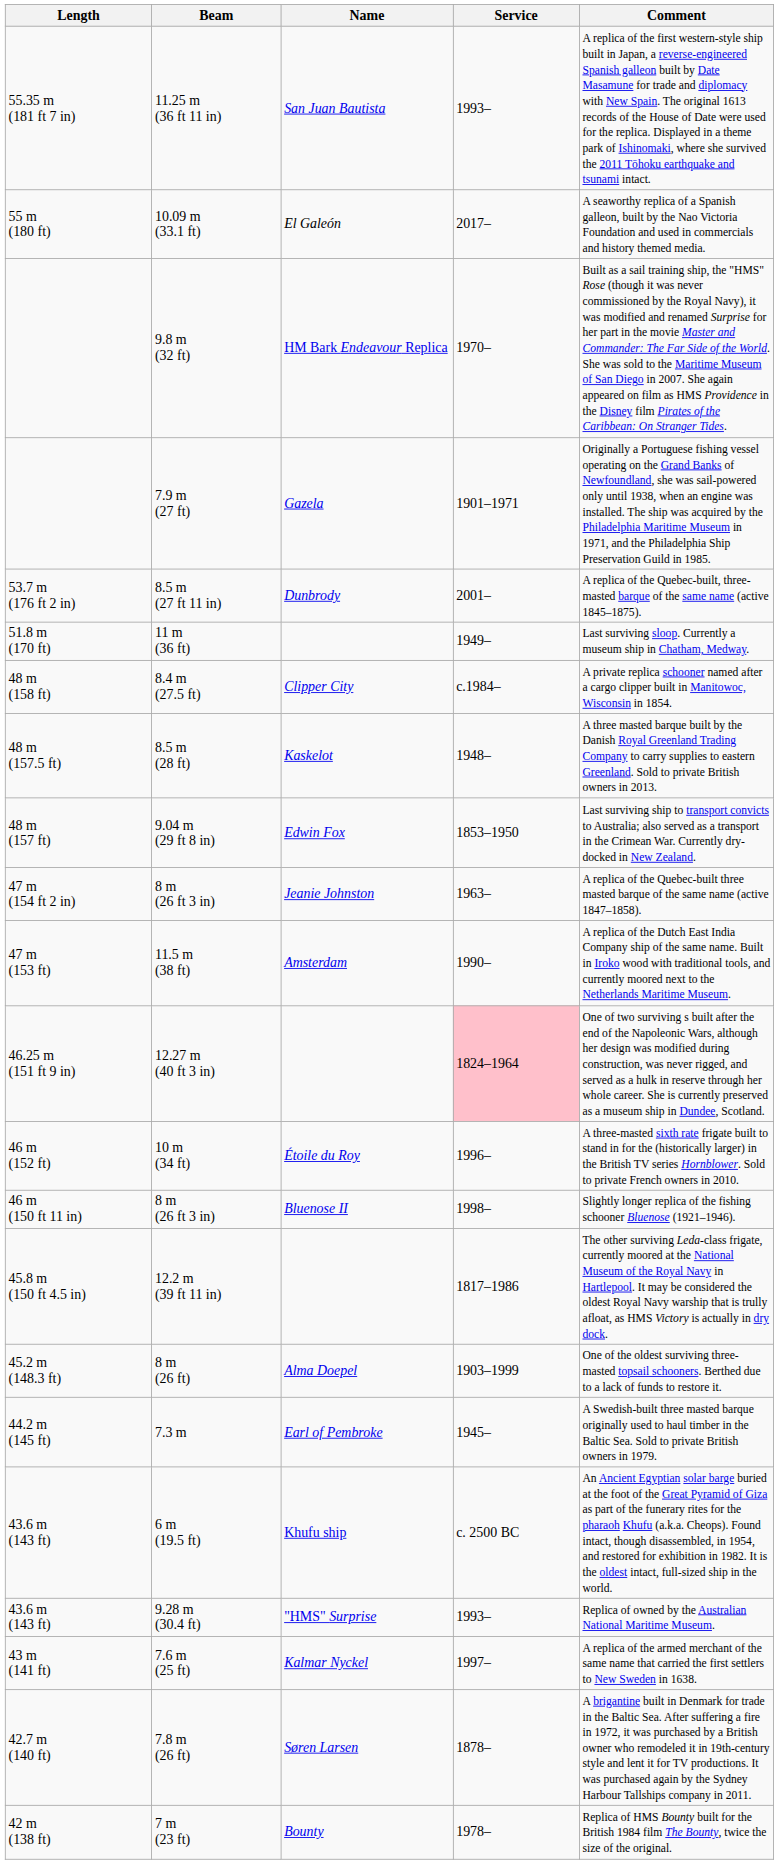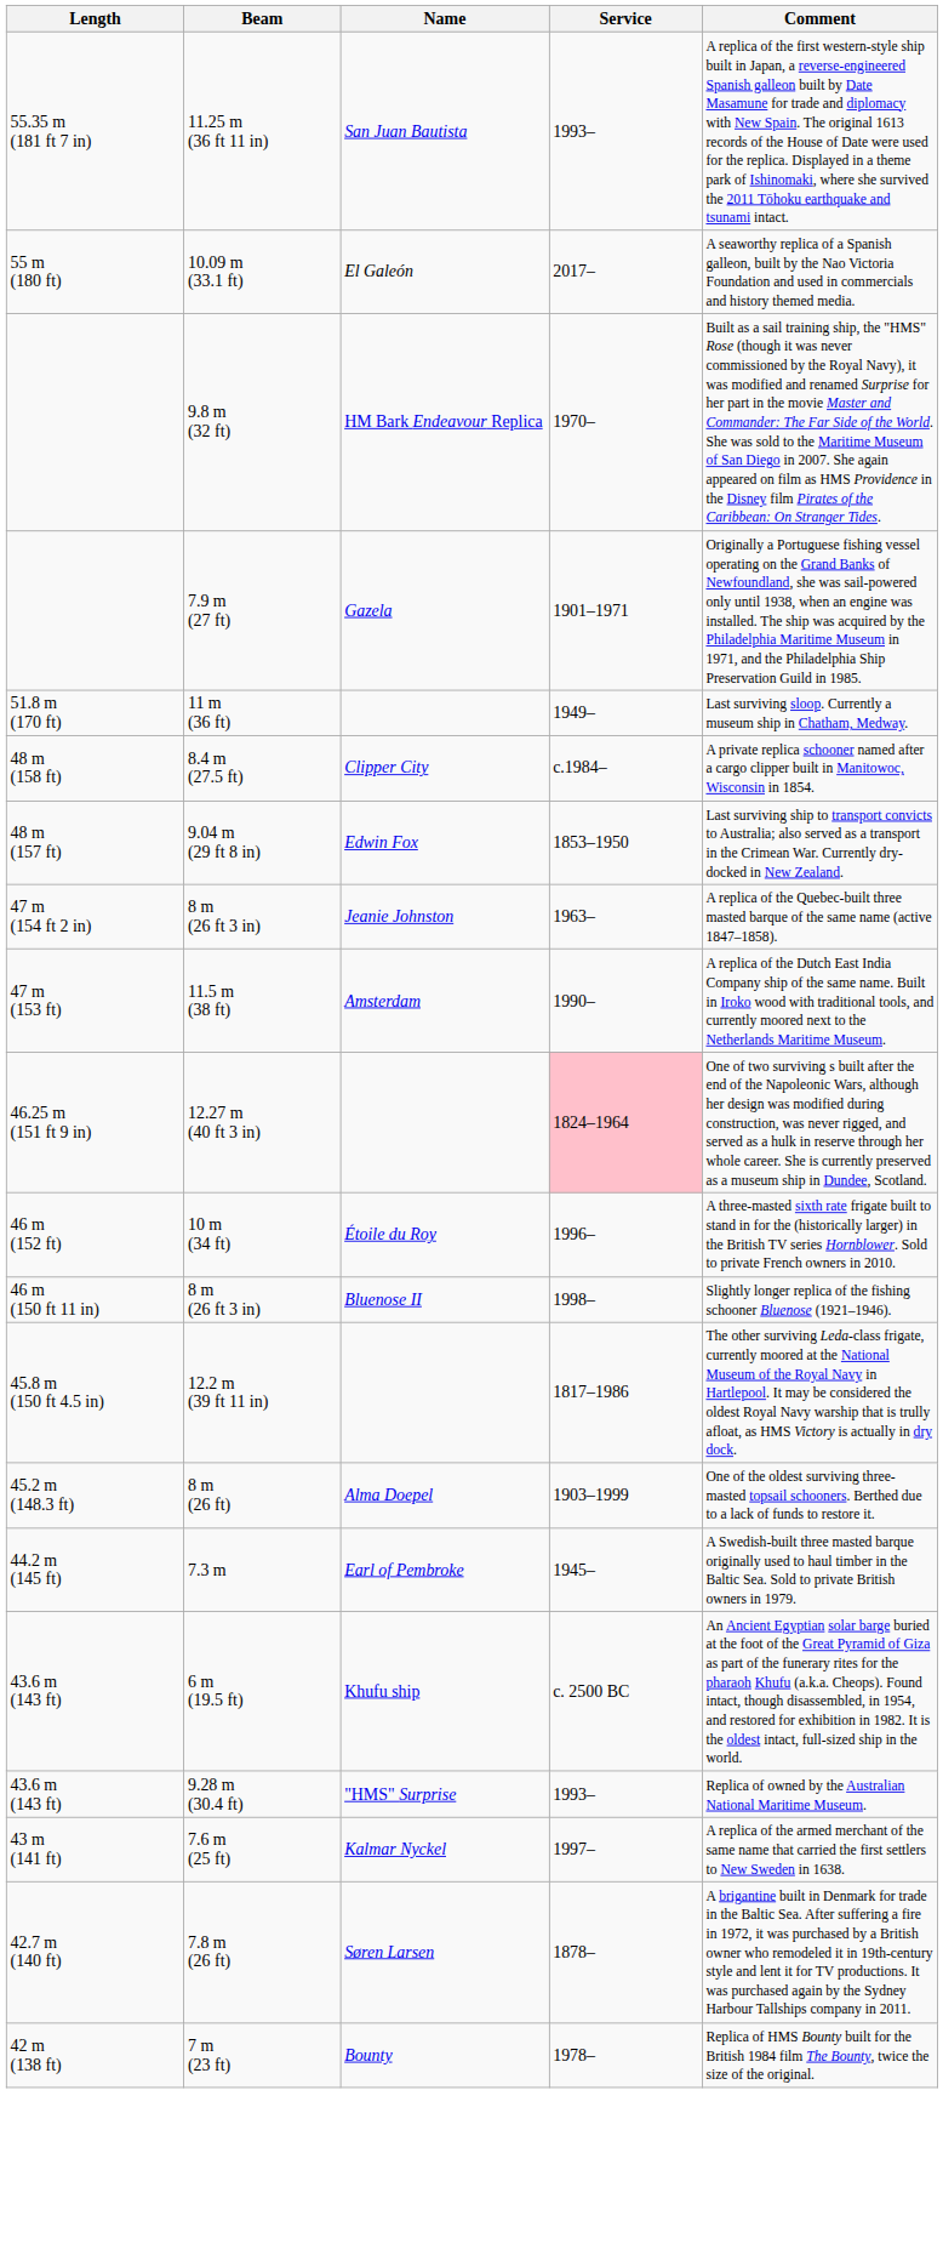 <table class="sortable wikitable" style="margin:1px; border:1px solid #ccc; width:100%;">
 <tr style="vertical-align:top; text-align:left; background:#ccc;">
 <th width="1"><strong>Length</strong></th>
 <th width="1"><strong>Beam</strong></th>
 <th width="1"><strong>Name</strong></th>
 <th width="1"><strong>Service</strong></th>
 <th width="1"><strong>Comment</strong></th>
 </tr>
 <tr>
 <td>55.35 m<br>(181 ft 7 in)</td>
 <td>11.25 m<br>(36 ft 11 in)</td>
 <td> <em><a href='#'>San Juan Bautista</a></em></td>
 <td>1993–</td>
 <td><small>A replica of the first western-style ship built in Japan, a <a href='#'>reverse-engineered</a> <a href='#'>Spanish galleon</a> built by <a href='#'>Date Masamune</a> for trade and <a href='#'>diplomacy</a> with <a href='#'>New Spain</a>. The original 1613 records of the House of Date were used for the replica. Displayed in a theme park of <a href='#'>Ishinomaki</a>, where she survived the <a href='#'>2011 Tōhoku earthquake and tsunami</a> intact.</small></td>
 </tr>
 <tr>
 <td>55 m<br>(180 ft)</td>
 <td>10.09 m<br>(33.1 ft)</td>
 <td> <em>El Galeón</em></td>
 <td>2017–</td>
 <td><small>A seaworthy replica of a Spanish galleon, built by the Nao Victoria Foundation and used in commercials and history themed media.</small></td>
 </tr>
 <tr>
 <td></td>
 <td>9.8 m<br> (32 ft)</td>
 <td> <a href='#'>HM Bark <em>Endeavour</em> Replica</a></td>
 <td>1970–</td>
 <td><small>Built as a sail training ship, the "HMS" <em>Rose</em> (though it was never commissioned by the Royal Navy), it was modified and renamed <em>Surprise</em> for her part in the movie <em><a href='#'>Master and Commander: The Far Side of the World</a></em>. She was sold to the <a href='#'>Maritime Museum of San Diego</a> in 2007. She again appeared on film as HMS <em>Providence</em> in the <a href='#'>Disney</a> film <em><a href='#'>Pirates of the Caribbean: On Stranger Tides</a></em>.</small></td>
 </tr>
 <tr>
 <td></td>
 <td>7.9 m <br> (27 ft)</td>
 <td> <em><a href='#'>Gazela</a></em></td>
 <td>1901–1971</td>
 <td><small>Originally a Portuguese fishing vessel operating on the <a href='#'>Grand Banks</a> of <a href='#'>Newfoundland</a>, she was sail-powered only until 1938, when an engine was installed. The ship was acquired by the <a href='#'>Philadelphia Maritime Museum</a> in 1971, and the Philadelphia Ship Preservation Guild in 1985.</small></td>
 </tr>
 <tr>
-<td>53.7 m<br>(176 ft 2 in)</td>
-<td>8.5 m<br>(27 ft 11 in)</td>
-<td> <em><a href='#'>Dunbrody</a></em></td>
-<td>2001–</td>
-<td><small>A replica of the Quebec-built, three-masted <a href='#'>barque</a> of the <a href='#'>same name</a> (active 1845–1875).</small></td>
-</tr>
-<tr>
 <td>51.8 m<br>(170 ft)</td>
 <td>11 m<br>(36 ft)</td>
 <td> </td>
 <td>1949–</td>
 <td><small>Last surviving  <a href='#'>sloop</a>. Currently a museum ship in <a href='#'>Chatham, Medway</a>.</small></td>
 </tr>
 <tr>
 <td>48 m<br>(158 ft)</td>
 <td>8.4 m<br>(27.5 ft)</td>
 <td> <em><a href='#'>Clipper City</a></em></td>
 <td>c.1984–</td>
 <td><small>A private replica <a href='#'>schooner</a> named after a cargo clipper built in <a href='#'>Manitowoc, Wisconsin</a> in 1854.</small></td>
-</tr>
-<tr>
-<td>48 m<br>(157.5 ft)</td>
-<td>8.5 m<br>(28 ft)</td>
-<td> <em><a href='#'>Kaskelot</a></em></td>
-<td>1948–</td>
-<td><small>A three masted barque built by the Danish <a href='#'>Royal Greenland Trading Company</a> to carry supplies to eastern <a href='#'>Greenland</a>. Sold to private British owners in 2013.</small></td>
 </tr>
 <tr>
 <td>48 m<br>(157 ft)</td>
 <td>9.04 m<br>(29 ft 8 in)</td>
 <td> <em><a href='#'>Edwin Fox</a></em></td>
 <td>1853–1950</td>
 <td><small>Last surviving ship to <a href='#'>transport convicts</a> to Australia; also served as a transport in the Crimean War. Currently dry-docked in <a href='#'>New Zealand</a>.</small></td>
 </tr>
 <tr>
 <td>47 m<br>(154 ft 2 in)</td>
 <td>8 m<br>(26 ft 3 in)</td>
 <td> <em><a href='#'>Jeanie Johnston</a></em></td>
 <td>1963–</td>
 <td><small>A replica of the Quebec-built three masted barque of the same name (active 1847–1858).</small></td>
 </tr>
 <tr>
 <td>47 m<br>(153 ft)</td>
 <td>11.5 m<br>(38 ft)</td>
 <td> <em><a href='#'>Amsterdam</a></em></td>
 <td>1990–</td>
 <td><small>A replica of the Dutch East India Company ship of the same name. Built in <a href='#'>Iroko</a> wood with traditional tools, and currently moored next to the <a href='#'>Netherlands Maritime Museum</a>.</small></td>
 </tr>
 <tr>
 <td>46.25 m<br>(151 ft 9 in)</td>
 <td>12.27 m<br>(40 ft 3 in)</td>
 <td> </td>
 <td style="background: pink;">1824–1964</td>
 <td><small>One of two surviving s built after the end of the Napoleonic Wars, although her design was modified during construction, was never rigged, and served as a hulk in reserve through her whole career. She is currently preserved as a museum ship in <a href='#'>Dundee</a>, Scotland.</small></td>
 </tr>
 <tr>
 <td>46 m<br>(152 ft)</td>
 <td>10 m<br>(34 ft)</td>
 <td> <em><a href='#'>Étoile du Roy</a></em></td>
 <td>1996–</td>
 <td><small>A three-masted <a href='#'>sixth rate</a> frigate built to stand in for the (historically larger)  in the British TV series <em><a href='#'>Hornblower</a></em>. Sold to private French owners in 2010.</small></td>
 </tr>
 <tr>
 <td>46 m<br>(150 ft 11 in)</td>
 <td>8 m<br>(26 ft 3 in)</td>
 <td> <em><a href='#'>Bluenose II</a></em></td>
 <td>1998–</td>
 <td><small>Slightly longer replica of the fishing schooner <em><a href='#'>Bluenose</a></em> (1921–1946).</small></td>
 </tr>
 <tr>
 <td>45.8 m<br>(150 ft 4.5 in)</td>
 <td>12.2 m<br>(39 ft 11 in)</td>
 <td> </td>
 <td>1817–1986</td>
 <td><small>The other surviving <em>Leda</em>-class frigate, currently moored at the <a href='#'>National Museum of the Royal Navy</a> in <a href='#'>Hartlepool</a>. It may be considered the oldest Royal Navy warship that is trully afloat, as HMS <em>Victory</em> is actually in <a href='#'>dry dock</a>.</small></td>
 </tr>
 <tr>
 <td>45.2 m<br>(148.3 ft)</td>
 <td>8 m<br>(26 ft)</td>
 <td> <em><a href='#'>Alma Doepel</a></em></td>
 <td>1903–1999</td>
 <td><small>One of the oldest surviving three-masted <a href='#'>topsail schooners</a>. Berthed due to a lack of funds to restore it.</small></td>
 </tr>
 <tr>
 <td>44.2 m<br>(145 ft)</td>
 <td>7.3 m</td>
 <td> <em><a href='#'>Earl of Pembroke</a></em></td>
 <td>1945–</td>
 <td><small>A Swedish-built three masted barque originally used to haul timber in the Baltic Sea. Sold to private British owners in 1979.</small></td>
 </tr>
 <tr>
 <td>43.6 m<br>(143 ft)</td>
 <td>6 m<br>(19.5 ft)</td>
 <td> <a href='#'>Khufu ship</a></td>
 <td>c. 2500 BC</td>
 <td><small>An <a href='#'>Ancient Egyptian</a> <a href='#'>solar barge</a> buried at the foot of the <a href='#'>Great Pyramid of Giza</a> as part of the funerary rites for the <a href='#'>pharaoh</a> <a href='#'>Khufu</a> (a.k.a. Cheops). Found intact, though disassembled, in 1954, and restored for exhibition in 1982. It is the <a href='#'>oldest</a> intact, full-sized ship in the world.</small></td>
 </tr>
 <tr>
 <td>43.6 m<br>(143 ft)</td>
 <td>9.28 m<br>(30.4 ft)</td>
 <td> <a href='#'>"HMS" <em>Surprise</em></a></td>
 <td>1993–</td>
 <td><small>Replica of  owned by the <a href='#'>Australian National Maritime Museum</a>.</small></td>
 </tr>
 <tr>
 <td>43 m<br>(141 ft)</td>
 <td>7.6 m<br>(25 ft)</td>
 <td> <em><a href='#'>Kalmar Nyckel</a></em></td>
 <td>1997–</td>
 <td><small>A replica of the armed merchant of the same name that carried the first settlers to <a href='#'>New Sweden</a> in 1638.</small></td>
 </tr>
 <tr>
 <td>42.7 m<br>(140 ft)</td>
 <td>7.8 m<br>(26 ft)</td>
 <td> <em><a href='#'>Søren Larsen</a></em></td>
 <td>1878–</td>
 <td><small>A <a href='#'>brigantine</a> built in Denmark for trade in the Baltic Sea. After suffering a fire in 1972, it was purchased by a British owner who remodeled it in 19th-century style and lent it for TV productions. It was purchased again by the Sydney Harbour Tallships company in 2011.</small></td>
 </tr>
 <tr>
 <td>42 m<br>(138 ft)</td>
 <td>7 m<br>(23 ft)</td>
 <td> <em><a href='#'>Bounty</a></em></td>
 <td>1978–</td>
 <td><small>Replica of HMS <em>Bounty</em> built for the British 1984 film <em><a href='#'>The Bounty</a></em>, twice the size of the original.</small></td>
 </tr>
 </table>
